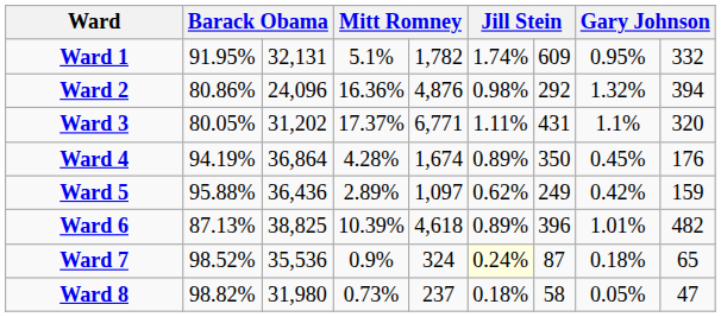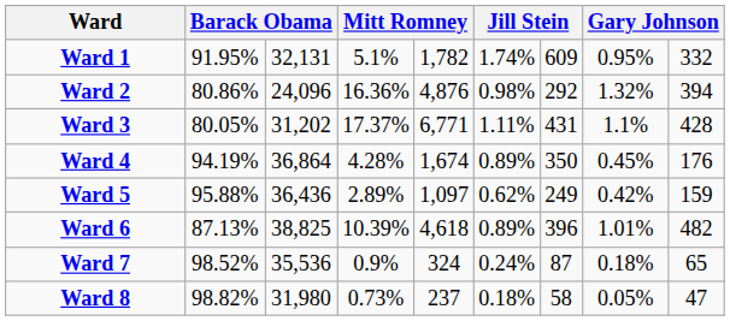 <table class="wikitable">
 <tr>
 <th width="25%">Ward</th>
 <th colspan="2"><a href='#'>Barack Obama</a></th>
 <th colspan="2"><a href='#'>Mitt Romney</a></th>
 <th colspan="2"><a href='#'>Jill Stein</a></th>
 <th colspan="2"><a href='#'>Gary Johnson</a></th>
 </tr>
 <tr>
 <td align="center"><strong><a href='#'>Ward 1</a></strong></td>
 <td align="center">91.95%</td>
 <td align="center">32,131</td>
 <td align="center">5.1%</td>
 <td align="center">1,782</td>
 <td align="center">1.74%</td>
 <td align="center">609</td>
 <td align="center">0.95%</td>
 <td align="center">332</td>
 </tr>
 <tr>
 <td align="center"><strong><a href='#'>Ward 2</a></strong></td>
 <td align="center">80.86%</td>
 <td align="center">24,096</td>
 <td align="center">16.36%</td>
 <td align="center">4,876</td>
 <td align="center">0.98%</td>
 <td align="center">292</td>
 <td align="center">1.32%</td>
 <td align="center">394</td>
 </tr>
 <tr>
 <td align="center"><strong><a href='#'>Ward 3</a></strong></td>
 <td align="center">80.05%</td>
 <td align="center">31,202</td>
 <td align="center">17.37%</td>
 <td align="center">6,771</td>
 <td align="center">1.11%</td>
 <td align="center">431</td>
 <td align="center">1.1%</td>
-<td align="center">320</td>
+<td align="center">428</td>
 </tr>
 <tr>
 <td align="center"><strong><a href='#'>Ward 4</a></strong></td>
 <td align="center">94.19%</td>
 <td align="center">36,864</td>
 <td align="center">4.28%</td>
 <td align="center">1,674</td>
 <td align="center">0.89%</td>
 <td align="center">350</td>
 <td align="center">0.45%</td>
 <td align="center">176</td>
 </tr>
 <tr>
 <td align="center"><strong><a href='#'>Ward 5</a></strong></td>
 <td align="center">95.88%</td>
 <td align="center">36,436</td>
 <td align="center">2.89%</td>
 <td align="center">1,097</td>
 <td align="center">0.62%</td>
 <td align="center">249</td>
 <td align="center">0.42%</td>
 <td align="center">159</td>
 </tr>
 <tr>
 <td align="center"><strong><a href='#'>Ward 6</a></strong></td>
 <td align="center">87.13%</td>
 <td align="center">38,825</td>
 <td align="center">10.39%</td>
 <td align="center">4,618</td>
 <td align="center">0.89%</td>
 <td align="center">396</td>
 <td align="center">1.01%</td>
 <td align="center">482</td>
 </tr>
 <tr>
 <td align="center"><strong><a href='#'>Ward 7</a></strong></td>
 <td align="center">98.52%</td>
 <td align="center">35,536</td>
 <td align="center">0.9%</td>
 <td align="center">324</td>
-<td align="center" style="background: lightyellow;">0.24%</td>
+<td align="center">0.24%</td>
 <td align="center">87</td>
 <td align="center">0.18%</td>
 <td align="center">65</td>
 </tr>
 <tr>
 <td align="center"><strong><a href='#'>Ward 8</a></strong></td>
 <td align="center">98.82%</td>
 <td align="center">31,980</td>
 <td align="center">0.73%</td>
 <td align="center">237</td>
 <td align="center">0.18%</td>
 <td align="center">58</td>
 <td align="center">0.05%</td>
 <td align="center">47</td>
 </tr>
 </table>
